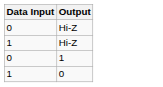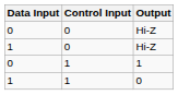 <table class="wikitable">
 <tr>
 <th>Data Input</th>
+<th>Control Input</th>
 <th>Output</th>
 </tr>
 <tr>
+<td>0</td>
 <td>0</td>
 <td>Hi-Z</td>
 </tr>
 <tr>
 <td>1</td>
+<td>0</td>
 <td>Hi-Z</td>
 </tr>
 <tr>
 <td>0</td>
 <td>1</td>
+<td>1</td>
 </tr>
 <tr>
+<td>1</td>
 <td>1</td>
 <td>0</td>
 </tr>
 </table>
